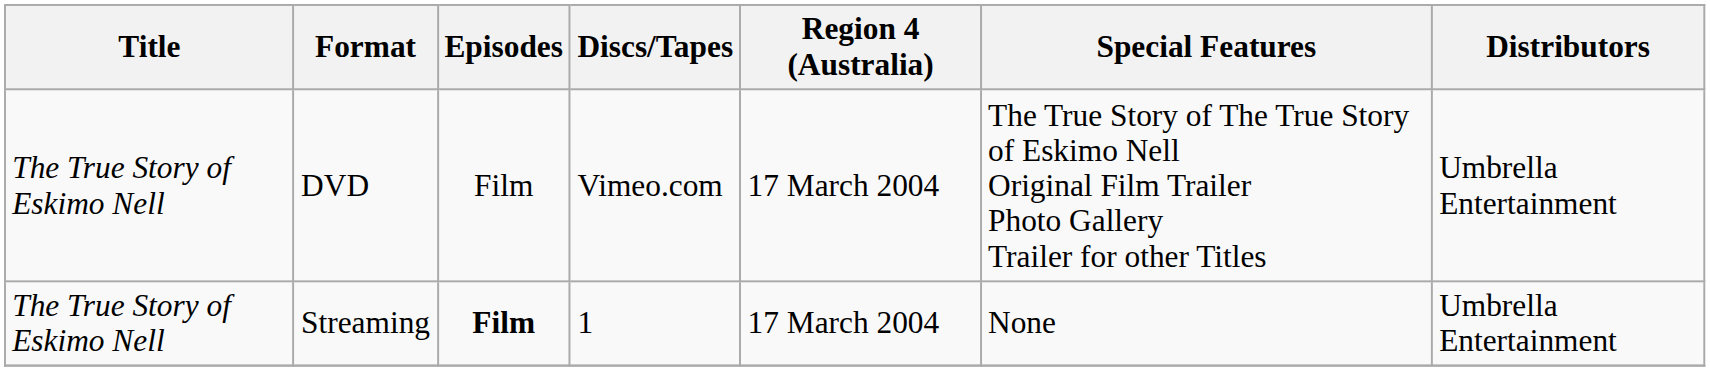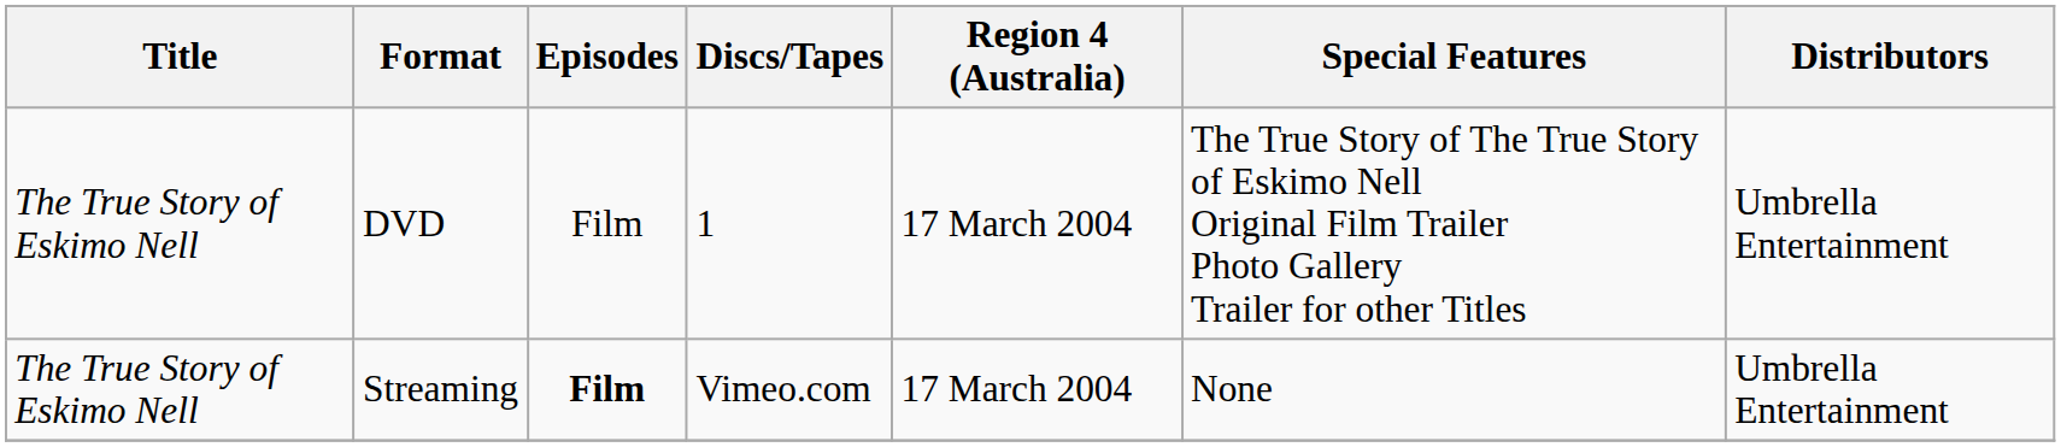 <table class="wikitable">
 <tr>
 <th>Title</th>
 <th>Format</th>
 <th>Episodes</th>
 <th>Discs/Tapes</th>
 <th>Region 4 (Australia)</th>
 <th>Special Features</th>
 <th>Distributors</th>
 </tr>
 <tr>
 <td><em>The True Story of Eskimo Nell</em></td>
 <td>DVD</td>
 <td style="text-align:center;">Film</td>
-<td>Vimeo.com</td>
+<td>1</td>
 <td>17 March 2004</td>
 <td>The True Story of The True Story of Eskimo Nell<br>Original Film Trailer<br>Photo Gallery<br>Trailer for other Titles</td>
 <td>Umbrella Entertainment</td>
 </tr>
 <tr>
 <td><em>The True Story of Eskimo Nell</em></td>
 <td>Streaming</td>
 <td style="text-align:center;"><strong>Film</strong></td>
-<td>1</td>
+<td>Vimeo.com</td>
 <td>17 March 2004</td>
 <td>None</td>
 <td>Umbrella Entertainment</td>
 </tr>
 <tr>
 </tr>
 </table>
